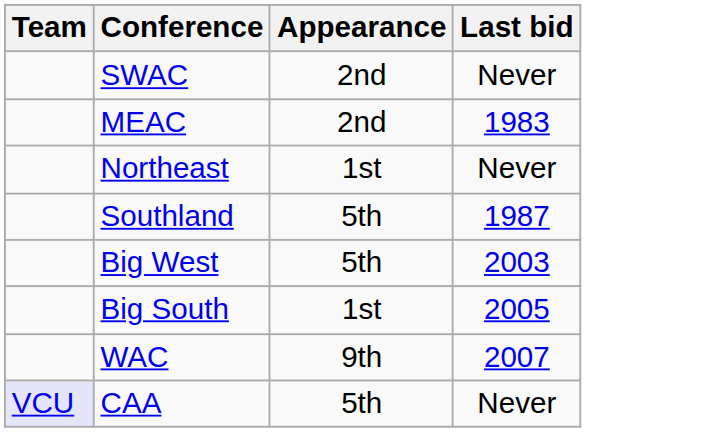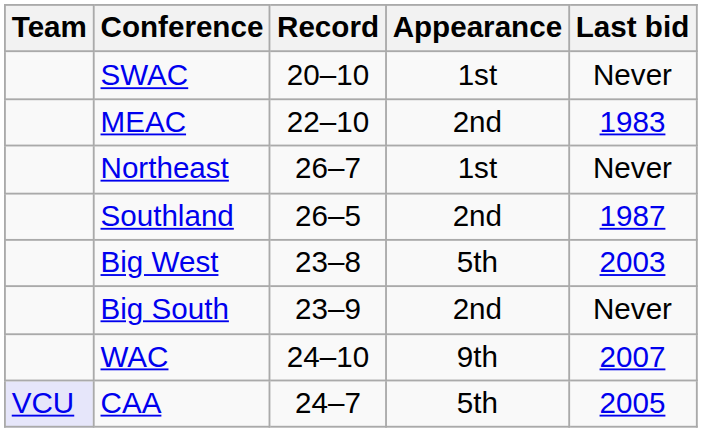 <table class="wikitable sortable" style="text-align: center;">
 <tr>
 <th>Team</th>
 <th>Conference</th>
+<th>Record</th>
 <th data-sort-type="number">Appearance</th>
 <th>Last bid</th>
 </tr>
 <tr>
 <td align=left></td>
 <td align=left><a href='#'>SWAC</a></td>
-<td>2nd</td>
+<td>20–10</td>
+<td>1st</td>
 <td>Never</td>
 </tr>
 <tr>
 <td align=left></td>
 <td align=left><a href='#'>MEAC</a></td>
+<td>22–10</td>
 <td>2nd</td>
 <td><a href='#'>1983</a></td>
 </tr>
 <tr>
 <td align=left></td>
 <td align=left><a href='#'>Northeast</a></td>
+<td>26–7</td>
 <td>1st</td>
 <td>Never</td>
 </tr>
 <tr>
 <td align=left></td>
 <td align=left><a href='#'>Southland</a></td>
-<td>5th</td>
+<td>26–5</td>
+<td>2nd</td>
 <td><a href='#'>1987</a></td>
 </tr>
 <tr>
 <td align=left></td>
 <td align=left><a href='#'>Big West</a></td>
+<td>23–8</td>
 <td>5th</td>
 <td><a href='#'>2003</a></td>
 </tr>
 <tr>
 <td align=left></td>
 <td align=left><a href='#'>Big South</a></td>
-<td>1st</td>
-<td><a href='#'>2005</a></td>
+<td>23–9</td>
+<td>2nd</td>
+<td>Never</td>
 </tr>
 <tr>
 <td align=left></td>
 <td align=left><a href='#'>WAC</a></td>
+<td>24–10</td>
 <td>9th</td>
 <td><a href='#'>2007</a></td>
 </tr>
 <tr>
 <td align=left style="background: lavender;"><a href='#'>VCU</a></td>
 <td align=left><a href='#'>CAA</a></td>
+<td>24–7</td>
 <td>5th</td>
-<td>Never</td>
+<td><a href='#'>2005</a></td>
 </tr>
 </table>
